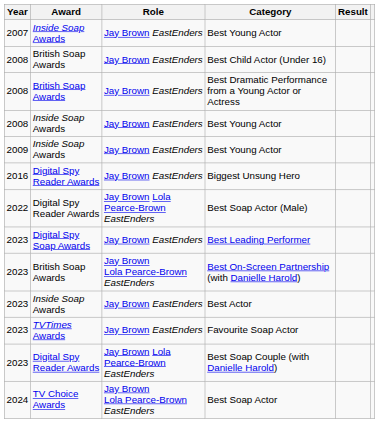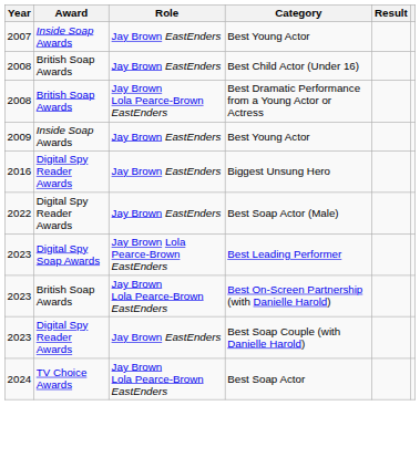 <table class="wikitable sortable">
 <tr>
 <th>Year</th>
 <th>Award</th>
 <th>Role</th>
 <th>Category</th>
 <th>Result</th>
 <th scope=col class=unsortable></th>
 </tr>
 <tr>
 <td>2007</td>
 <td><a href='#'><em>Inside Soap</em> Awards</a></td>
 <td><a href='#'>Jay Brown</a> <em>EastEnders</em></td>
 <td>Best Young Actor</td>
 <td></td>
 <td align="center"></td>
 </tr>
 <tr>
 <td>2008</td>
 <td>British Soap Awards</td>
 <td><a href='#'>Jay Brown</a> <em>EastEnders</em></td>
 <td>Best Child Actor (Under 16)</td>
 <td></td>
 <td align="center"></td>
 </tr>
 <tr>
 <td>2008</td>
 <td><a href='#'>British Soap Awards</a></td>
-<td><a href='#'>Jay Brown</a> <em>EastEnders</em></td>
+<td><a href='#'>Jay Brown</a><br><a href='#'>Lola Pearce-Brown</a> <em>EastEnders</em></td>
 <td>Best Dramatic Performance from a Young Actor or Actress</td>
-<td></td>
-<td align="center"></td>
-</tr>
-<tr>
-<td>2008</td>
-<td><em>Inside Soap</em> Awards</td>
-<td><a href='#'>Jay Brown</a> <em>EastEnders</em></td>
-<td>Best Young Actor</td>
 <td></td>
 <td align="center"></td>
 </tr>
 <tr>
 <td>2009</td>
 <td><em>Inside Soap</em> Awards</td>
 <td><a href='#'>Jay Brown</a> <em>EastEnders</em></td>
 <td>Best Young Actor</td>
 <td></td>
 <td align="center"></td>
 </tr>
 <tr>
 <td>2016</td>
 <td><a href='#'>Digital Spy Reader Awards</a></td>
 <td><a href='#'>Jay Brown</a> <em>EastEnders</em></td>
 <td>Biggest Unsung Hero</td>
 <td></td>
 <td align="center"></td>
 </tr>
 <tr>
 <td>2022</td>
 <td>Digital Spy Reader Awards</td>
-<td><a href='#'>Jay Brown</a> <a href='#'>Lola Pearce-Brown</a> <em>EastEnders</em></td>
+<td><a href='#'>Jay Brown</a> <em>EastEnders</em></td>
 <td>Best Soap Actor (Male)</td>
 <td></td>
 <td align="center"></td>
 </tr>
 <tr>
 <td>2023</td>
 <td><a href='#'>Digital Spy Soap Awards</a></td>
-<td><a href='#'>Jay Brown</a> <em>EastEnders</em></td>
+<td><a href='#'>Jay Brown</a> <a href='#'>Lola Pearce-Brown</a> <em>EastEnders</em></td>
 <td><a href='#'>Best Leading Performer</a></td>
 <td></td>
 <td align="center"></td>
 </tr>
 <tr>
 <td>2023</td>
 <td>British Soap Awards</td>
 <td><a href='#'>Jay Brown</a><br><a href='#'>Lola Pearce-Brown</a> <em>EastEnders</em></td>
 <td><a href='#'>Best On-Screen Partnership</a> (with <a href='#'>Danielle Harold</a>)</td>
 <td></td>
 <td align="center"></td>
 </tr>
 <tr>
 <td>2023</td>
-<td><em>Inside Soap</em> Awards</td>
+<td><a href='#'>Digital Spy Reader Awards</a></td>
 <td><a href='#'>Jay Brown</a> <em>EastEnders</em></td>
-<td>Best Actor</td>
-<td></td>
-<td align="center"></td>
-</tr>
-<tr>
-<td>2023</td>
-<td><a href='#'><em>TVTimes</em> Awards</a></td>
-<td><a href='#'>Jay Brown</a> <em>EastEnders</em></td>
-<td>Favourite Soap Actor</td>
-<td></td>
-<td align="center"></td>
-</tr>
-<tr>
-<td>2023</td>
-<td><a href='#'>Digital Spy Reader Awards</a></td>
-<td><a href='#'>Jay Brown</a> <a href='#'>Lola Pearce-Brown</a> <em>EastEnders</em></td>
 <td>Best Soap Couple (with <a href='#'>Danielle Harold</a>)</td>
 <td></td>
 <td align="center"></td>
 </tr>
 <tr>
 <td>2024</td>
 <td><a href='#'>TV Choice Awards</a></td>
 <td><a href='#'>Jay Brown</a><br><a href='#'>Lola Pearce-Brown</a> <em>EastEnders</em></td>
 <td>Best Soap Actor</td>
 <td></td>
 <td></td>
 </tr>
 </table>
